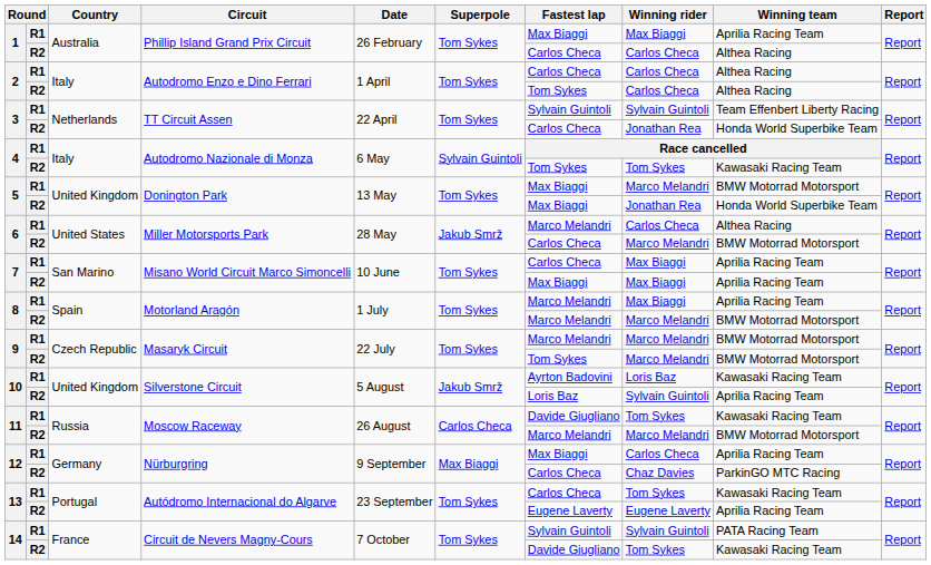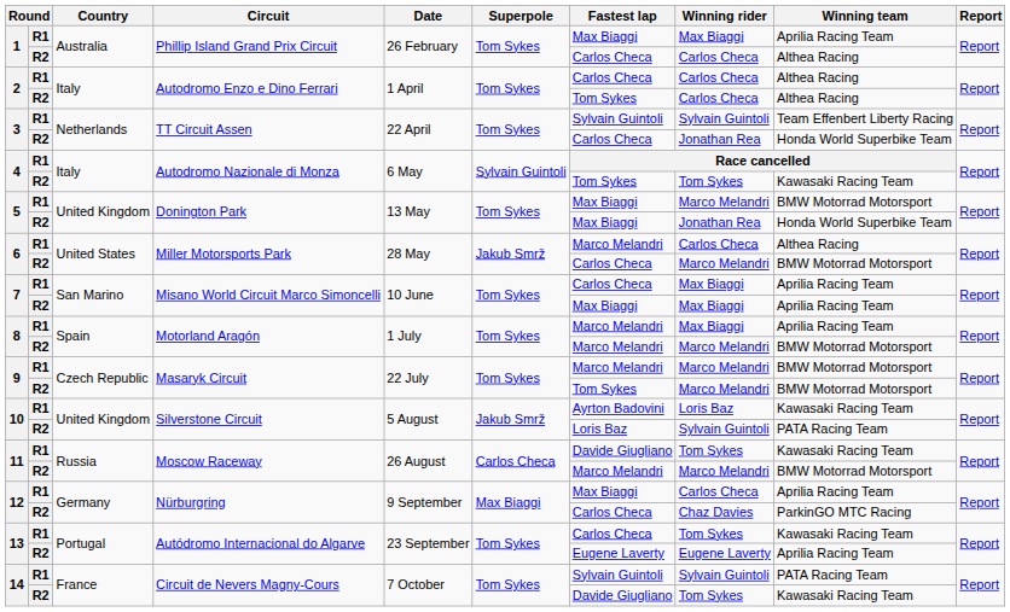 <table class="wikitable" style="font-size: 85%">
 <tr>
 <th colspan=2>Round</th>
 <th>Country</th>
 <th>Circuit</th>
 <th>Date</th>
 <th>Superpole</th>
 <th>Fastest lap</th>
 <th>Winning rider</th>
 <th>Winning team</th>
 <th>Report</th>
 </tr>
 <tr>
 <th rowspan=2>1</th>
 <th>R1</th>
 <td rowspan=2> Australia</td>
 <td rowspan=2><a href='#'>Phillip Island Grand Prix Circuit</a></td>
 <td rowspan=2>26 February</td>
 <td rowspan=2> <a href='#'>Tom Sykes</a></td>
 <td> <a href='#'>Max Biaggi</a></td>
 <td> <a href='#'>Max Biaggi</a></td>
 <td>Aprilia Racing Team</td>
 <td rowspan=2><a href='#'>Report</a></td>
 </tr>
 <tr>
 <th>R2</th>
 <td> <a href='#'>Carlos Checa</a></td>
 <td> <a href='#'>Carlos Checa</a></td>
 <td>Althea Racing</td>
 </tr>
 <tr>
 <th rowspan=2>2</th>
 <th>R1</th>
 <td rowspan=2> Italy</td>
 <td rowspan=2><a href='#'>Autodromo Enzo e Dino Ferrari</a></td>
 <td rowspan=2>1 April</td>
 <td rowspan=2> <a href='#'>Tom Sykes</a></td>
 <td> <a href='#'>Carlos Checa</a></td>
 <td> <a href='#'>Carlos Checa</a></td>
 <td>Althea Racing</td>
 <td rowspan=2><a href='#'>Report</a></td>
 </tr>
 <tr>
 <th>R2</th>
 <td> <a href='#'>Tom Sykes</a></td>
 <td> <a href='#'>Carlos Checa</a></td>
 <td>Althea Racing</td>
 </tr>
 <tr>
 <th rowspan=2>3</th>
 <th>R1</th>
 <td rowspan=2> Netherlands</td>
 <td rowspan=2><a href='#'>TT Circuit Assen</a></td>
 <td rowspan=2>22 April</td>
 <td rowspan=2> <a href='#'>Tom Sykes</a></td>
 <td> <a href='#'>Sylvain Guintoli</a></td>
 <td> <a href='#'>Sylvain Guintoli</a></td>
 <td>Team Effenbert Liberty Racing</td>
 <td rowspan=2><a href='#'>Report</a></td>
 </tr>
 <tr>
 <th>R2</th>
 <td> <a href='#'>Carlos Checa</a></td>
 <td> <a href='#'>Jonathan Rea</a></td>
 <td>Honda World Superbike Team</td>
 </tr>
 <tr>
 <th rowspan=2>4</th>
 <th>R1</th>
 <td rowspan=2> Italy</td>
 <td rowspan=2><a href='#'>Autodromo Nazionale di Monza</a></td>
 <td rowspan=2>6 May</td>
 <td rowspan=2> <a href='#'>Sylvain Guintoli</a></td>
 <th colspan=3>Race cancelled</th>
 <td rowspan=2><a href='#'>Report</a></td>
 </tr>
 <tr>
 <th>R2</th>
 <td> <a href='#'>Tom Sykes</a></td>
 <td> <a href='#'>Tom Sykes</a></td>
 <td>Kawasaki Racing Team</td>
 </tr>
 <tr>
 <th rowspan=2>5</th>
 <th>R1</th>
 <td rowspan=2> United Kingdom</td>
 <td rowspan=2><a href='#'>Donington Park</a></td>
 <td rowspan=2>13 May</td>
 <td rowspan=2> <a href='#'>Tom Sykes</a></td>
 <td> <a href='#'>Max Biaggi</a></td>
 <td> <a href='#'>Marco Melandri</a></td>
 <td>BMW Motorrad Motorsport</td>
 <td rowspan=2><a href='#'>Report</a></td>
 </tr>
 <tr>
 <th>R2</th>
 <td> <a href='#'>Max Biaggi</a></td>
 <td> <a href='#'>Jonathan Rea</a></td>
 <td>Honda World Superbike Team</td>
 </tr>
 <tr>
 <th rowspan=2>6</th>
 <th>R1</th>
 <td rowspan=2> United States</td>
 <td rowspan=2><a href='#'>Miller Motorsports Park</a></td>
 <td rowspan=2>28 May</td>
 <td rowspan=2> <a href='#'>Jakub Smrž</a></td>
 <td> <a href='#'>Marco Melandri</a></td>
 <td> <a href='#'>Carlos Checa</a></td>
 <td>Althea Racing</td>
 <td rowspan=2><a href='#'>Report</a></td>
 </tr>
 <tr>
 <th>R2</th>
 <td> <a href='#'>Carlos Checa</a></td>
 <td> <a href='#'>Marco Melandri</a></td>
 <td>BMW Motorrad Motorsport</td>
 </tr>
 <tr>
 <th rowspan=2>7</th>
 <th>R1</th>
 <td rowspan=2> San Marino</td>
 <td rowspan=2><a href='#'>Misano World Circuit Marco Simoncelli</a></td>
 <td rowspan=2>10 June</td>
 <td rowspan=2> <a href='#'>Tom Sykes</a></td>
 <td> <a href='#'>Carlos Checa</a></td>
 <td> <a href='#'>Max Biaggi</a></td>
 <td>Aprilia Racing Team</td>
 <td rowspan=2><a href='#'>Report</a></td>
 </tr>
 <tr>
 <th>R2</th>
 <td> <a href='#'>Max Biaggi</a></td>
 <td> <a href='#'>Max Biaggi</a></td>
 <td>Aprilia Racing Team</td>
 </tr>
 <tr>
 <th rowspan=2>8</th>
 <th>R1</th>
 <td rowspan=2> Spain</td>
 <td rowspan=2><a href='#'>Motorland Aragón</a></td>
 <td rowspan=2>1 July</td>
 <td rowspan=2> <a href='#'>Tom Sykes</a></td>
 <td> <a href='#'>Marco Melandri</a></td>
 <td> <a href='#'>Max Biaggi</a></td>
 <td>Aprilia Racing Team</td>
 <td rowspan=2><a href='#'>Report</a></td>
 </tr>
 <tr>
 <th>R2</th>
 <td> <a href='#'>Marco Melandri</a></td>
 <td> <a href='#'>Marco Melandri</a></td>
 <td>BMW Motorrad Motorsport</td>
 </tr>
 <tr>
 <th rowspan=2>9</th>
 <th>R1</th>
 <td rowspan=2> Czech Republic</td>
 <td rowspan=2><a href='#'>Masaryk Circuit</a></td>
 <td rowspan=2>22 July</td>
 <td rowspan=2> <a href='#'>Tom Sykes</a></td>
 <td> <a href='#'>Marco Melandri</a></td>
 <td> <a href='#'>Marco Melandri</a></td>
 <td>BMW Motorrad Motorsport</td>
 <td rowspan=2><a href='#'>Report</a></td>
 </tr>
 <tr>
 <th>R2</th>
 <td> <a href='#'>Tom Sykes</a></td>
 <td> <a href='#'>Marco Melandri</a></td>
 <td>BMW Motorrad Motorsport</td>
 </tr>
 <tr>
 <th rowspan=2>10</th>
 <th>R1</th>
 <td rowspan=2> United Kingdom</td>
 <td rowspan=2><a href='#'>Silverstone Circuit</a></td>
 <td rowspan=2>5 August</td>
 <td rowspan=2> <a href='#'>Jakub Smrž</a></td>
 <td> <a href='#'>Ayrton Badovini</a></td>
 <td> <a href='#'>Loris Baz</a></td>
 <td>Kawasaki Racing Team</td>
 <td rowspan=2><a href='#'>Report</a></td>
 </tr>
 <tr>
 <th>R2</th>
 <td> <a href='#'>Loris Baz</a></td>
 <td> <a href='#'>Sylvain Guintoli</a></td>
-<td>Aprilia Racing Team</td>
+<td>PATA Racing Team</td>
 </tr>
 <tr>
 <th rowspan=2>11</th>
 <th>R1</th>
 <td rowspan=2> Russia</td>
 <td rowspan=2><a href='#'>Moscow Raceway</a></td>
 <td rowspan=2>26 August</td>
 <td rowspan=2> <a href='#'>Carlos Checa</a></td>
 <td> <a href='#'>Davide Giugliano</a></td>
 <td> <a href='#'>Tom Sykes</a></td>
 <td>Kawasaki Racing Team</td>
 <td rowspan=2><a href='#'>Report</a></td>
 </tr>
 <tr>
 <th>R2</th>
 <td> <a href='#'>Marco Melandri</a></td>
 <td> <a href='#'>Marco Melandri</a></td>
 <td>BMW Motorrad Motorsport</td>
 </tr>
 <tr>
 <th rowspan=2>12</th>
 <th>R1</th>
 <td rowspan=2> Germany</td>
 <td rowspan=2><a href='#'>Nürburgring</a></td>
 <td rowspan=2>9 September</td>
 <td rowspan=2> <a href='#'>Max Biaggi</a></td>
 <td> <a href='#'>Max Biaggi</a></td>
 <td> <a href='#'>Carlos Checa</a></td>
 <td>Aprilia Racing Team</td>
 <td rowspan=2><a href='#'>Report</a></td>
 </tr>
 <tr>
 <th>R2</th>
 <td> <a href='#'>Carlos Checa</a></td>
 <td> <a href='#'>Chaz Davies</a></td>
 <td>ParkinGO MTC Racing</td>
 </tr>
 <tr>
 <th rowspan=2>13</th>
 <th>R1</th>
 <td rowspan=2> Portugal</td>
 <td rowspan=2><a href='#'>Autódromo Internacional do Algarve</a></td>
 <td rowspan=2>23 September</td>
 <td rowspan=2> <a href='#'>Tom Sykes</a></td>
 <td> <a href='#'>Carlos Checa</a></td>
 <td> <a href='#'>Tom Sykes</a></td>
 <td>Kawasaki Racing Team</td>
 <td rowspan=2><a href='#'>Report</a></td>
 </tr>
 <tr>
 <th>R2</th>
 <td> <a href='#'>Eugene Laverty</a></td>
 <td> <a href='#'>Eugene Laverty</a></td>
 <td>Aprilia Racing Team</td>
 </tr>
 <tr>
 <th rowspan=2>14</th>
 <th>R1</th>
 <td rowspan=2> France</td>
 <td rowspan=2><a href='#'>Circuit de Nevers Magny-Cours</a></td>
 <td rowspan=2>7 October</td>
 <td rowspan=2> <a href='#'>Tom Sykes</a></td>
 <td> <a href='#'>Sylvain Guintoli</a></td>
 <td> <a href='#'>Sylvain Guintoli</a></td>
 <td>PATA Racing Team</td>
 <td rowspan=2><a href='#'>Report</a></td>
 </tr>
 <tr>
 <th>R2</th>
 <td> <a href='#'>Davide Giugliano</a></td>
 <td> <a href='#'>Tom Sykes</a></td>
 <td>Kawasaki Racing Team</td>
 </tr>
 </table>
